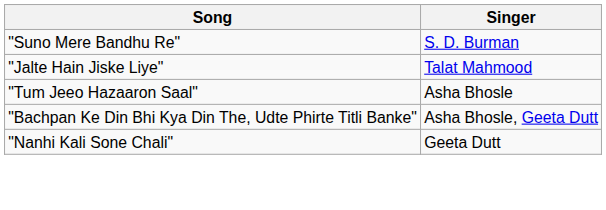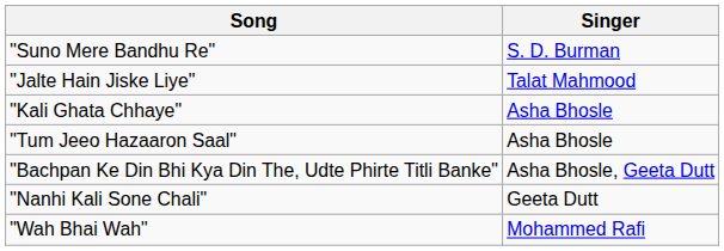 <table class="wikitable" style="font-size:95%;">
 <tr>
 <th>Song</th>
 <th>Singer</th>
 </tr>
 <tr>
 <td>"Suno Mere Bandhu Re"</td>
 <td><a href='#'>S. D. Burman</a></td>
 </tr>
 <tr>
 <td>"Jalte Hain Jiske Liye"</td>
 <td><a href='#'>Talat Mahmood</a></td>
 </tr>
 <tr>
+<td>"Kali Ghata Chhaye"</td>
+<td><a href='#'>Asha Bhosle</a></td>
+</tr>
+<tr>
 <td>"Tum Jeeo Hazaaron Saal"</td>
 <td>Asha Bhosle</td>
 </tr>
 <tr>
 <td>"Bachpan Ke Din Bhi Kya Din The, Udte Phirte Titli Banke"</td>
 <td>Asha Bhosle, <a href='#'>Geeta Dutt</a></td>
 </tr>
 <tr>
 <td>"Nanhi Kali Sone Chali"</td>
 <td>Geeta Dutt</td>
 </tr>
+<tr>
+<td>"Wah Bhai Wah"</td>
+<td><a href='#'>Mohammed Rafi</a></td>
+</tr>
 </table>
